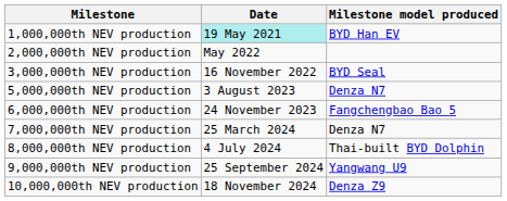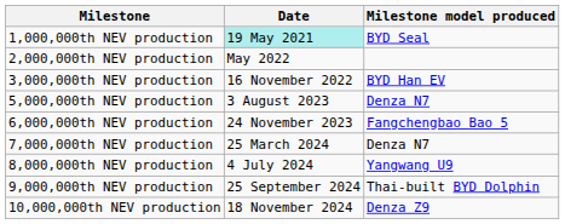 <table class="wikitable">
 <tr>
 <th>Milestone</th>
 <th>Date</th>
 <th>Milestone model produced</th>
 </tr>
 <tr>
 <td>1,000,000th NEV production</td>
 <td style="background: paleturquoise;">19 May 2021</td>
-<td><a href='#'>BYD Han EV</a></td>
+<td><a href='#'>BYD Seal</a></td>
 </tr>
 <tr>
 <td>2,000,000th NEV production</td>
 <td>May 2022</td>
 <td></td>
 </tr>
 <tr>
 <td>3,000,000th NEV production</td>
 <td>16 November 2022</td>
-<td><a href='#'>BYD Seal</a></td>
+<td><a href='#'>BYD Han EV</a></td>
 </tr>
 <tr>
 <td>5,000,000th NEV production</td>
 <td>3 August 2023</td>
 <td><a href='#'>Denza N7</a></td>
 </tr>
 <tr>
 <td>6,000,000th NEV production</td>
 <td>24 November 2023</td>
 <td><a href='#'>Fangchengbao Bao 5</a></td>
 </tr>
 <tr>
 <td>7,000,000th NEV production</td>
 <td>25 March 2024</td>
 <td>Denza N7</td>
 </tr>
 <tr>
 <td>8,000,000th NEV production</td>
 <td>4 July 2024</td>
-<td>Thai-built <a href='#'>BYD Dolphin</a></td>
+<td><a href='#'>Yangwang U9</a></td>
 </tr>
 <tr>
 <td>9,000,000th NEV production</td>
 <td>25 September 2024</td>
-<td><a href='#'>Yangwang U9</a></td>
+<td>Thai-built <a href='#'>BYD Dolphin</a></td>
 </tr>
 <tr>
 <td>10,000,000th NEV production</td>
 <td>18 November 2024</td>
 <td><a href='#'>Denza Z9</a></td>
 </tr>
 </table>
